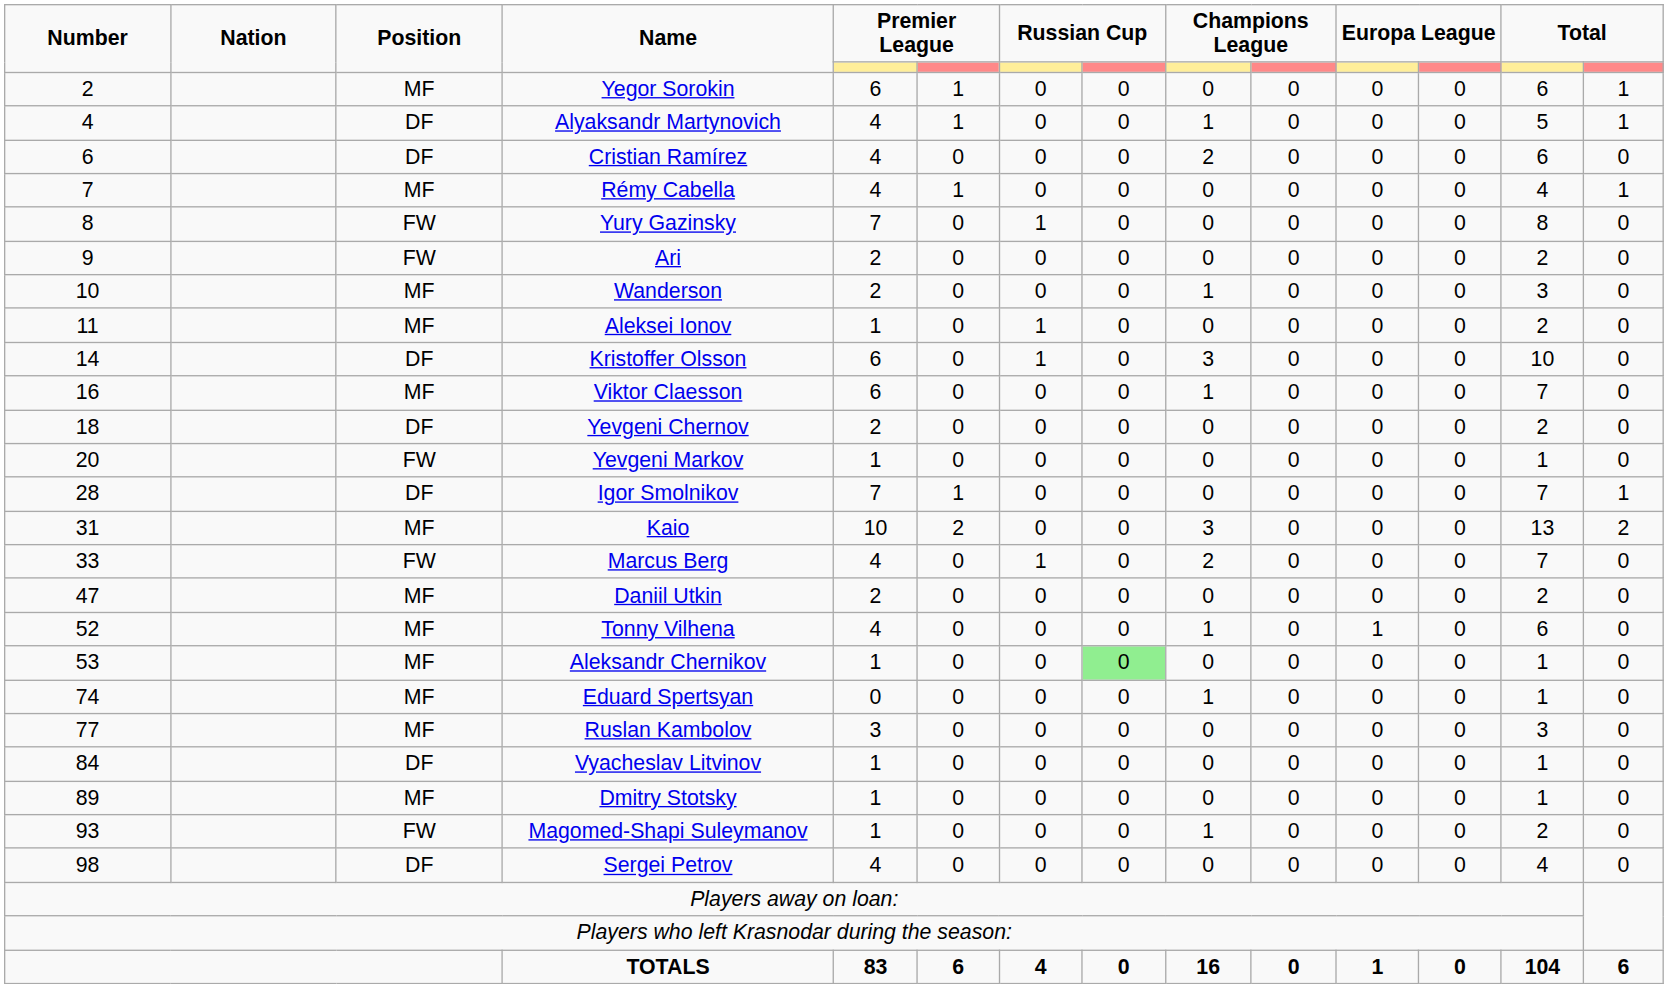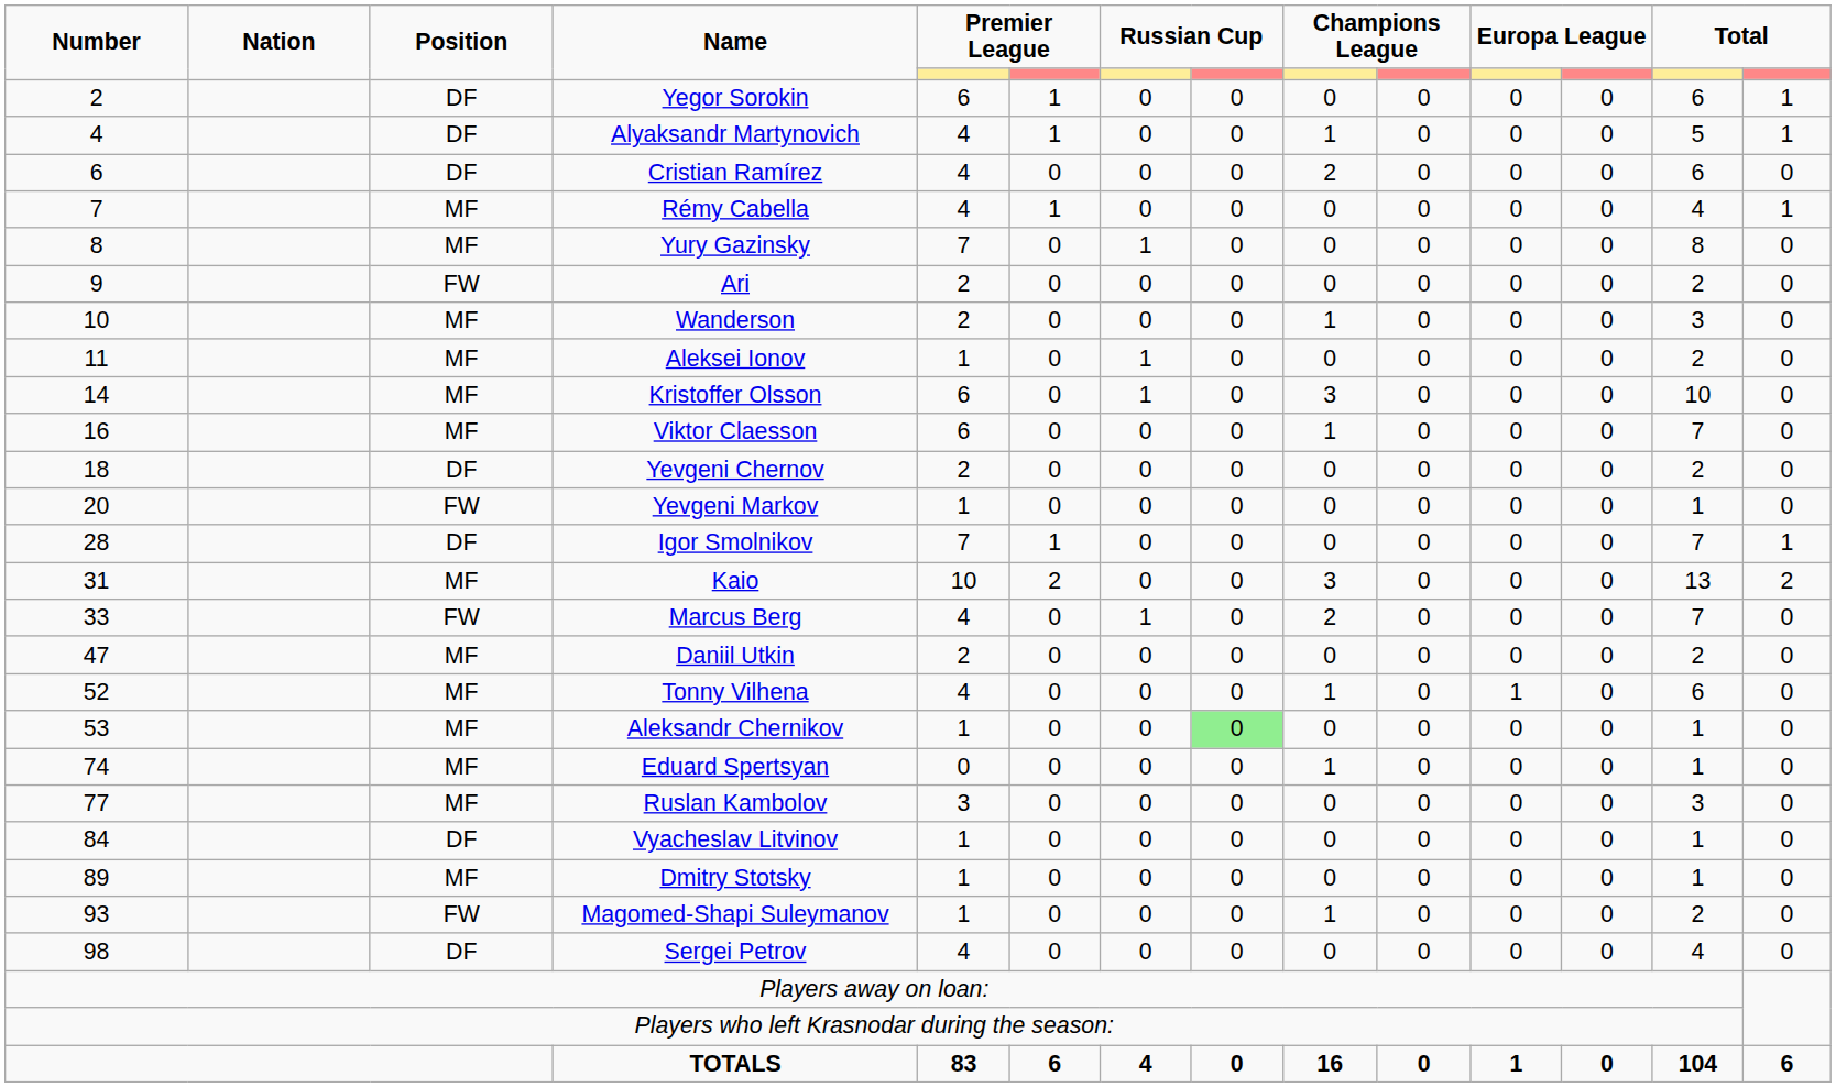 <table class="wikitable" style="font-size: 100%; text-align: center;">
 <tr>
 <td rowspan="2" width="10%" align="center"><strong>Number</strong></td>
 <td rowspan="2" width="10%" align="center"><strong>Nation</strong></td>
 <td rowspan="2" width="10%" align="center"><strong>Position</strong></td>
 <td rowspan="2" width="20%" align="center"><strong>Name</strong></td>
 <td colspan="2" align="center"><strong>Premier League</strong></td>
 <td colspan="2" align="center"><strong>Russian Cup</strong></td>
 <td colspan="2" align="center"><strong>Champions League</strong></td>
 <td colspan="2" align="center"><strong>Europa League</strong></td>
 <td colspan="2" align="center"><strong>Total</strong></td>
 </tr>
 <tr>
 <th width=60 style="background: #FFEE99"></th>
 <th width=60 style="background: #FF8888"></th>
 <th width=60 style="background: #FFEE99"></th>
 <th width=60 style="background: #FF8888"></th>
 <th width=60 style="background: #FFEE99"></th>
 <th width=60 style="background: #FF8888"></th>
 <th width=60 style="background: #FFEE99"></th>
 <th width=60 style="background: #FF8888"></th>
 <th width=60 style="background: #FFEE99"></th>
 <th width=60 style="background: #FF8888"></th>
 </tr>
 <tr>
 <td>2</td>
 <td></td>
-<td>MF</td>
+<td>DF</td>
 <td><a href='#'>Yegor Sorokin</a></td>
 <td>6</td>
 <td>1</td>
 <td>0</td>
 <td>0</td>
 <td>0</td>
 <td>0</td>
 <td>0</td>
 <td>0</td>
 <td>6</td>
 <td>1</td>
 </tr>
 <tr>
 <td>4</td>
 <td></td>
 <td>DF</td>
 <td><a href='#'>Alyaksandr Martynovich</a></td>
 <td>4</td>
 <td>1</td>
 <td>0</td>
 <td>0</td>
 <td>1</td>
 <td>0</td>
 <td>0</td>
 <td>0</td>
 <td>5</td>
 <td>1</td>
 </tr>
 <tr>
 <td>6</td>
 <td></td>
 <td>DF</td>
 <td><a href='#'>Cristian Ramírez</a></td>
 <td>4</td>
 <td>0</td>
 <td>0</td>
 <td>0</td>
 <td>2</td>
 <td>0</td>
 <td>0</td>
 <td>0</td>
 <td>6</td>
 <td>0</td>
 </tr>
 <tr>
 <td>7</td>
 <td></td>
 <td>MF</td>
 <td><a href='#'>Rémy Cabella</a></td>
 <td>4</td>
 <td>1</td>
 <td>0</td>
 <td>0</td>
 <td>0</td>
 <td>0</td>
 <td>0</td>
 <td>0</td>
 <td>4</td>
 <td>1</td>
 </tr>
 <tr>
 <td>8</td>
 <td></td>
-<td>FW</td>
+<td>MF</td>
 <td><a href='#'>Yury Gazinsky</a></td>
 <td>7</td>
 <td>0</td>
 <td>1</td>
 <td>0</td>
 <td>0</td>
 <td>0</td>
 <td>0</td>
 <td>0</td>
 <td>8</td>
 <td>0</td>
 </tr>
 <tr>
 <td>9</td>
 <td></td>
 <td>FW</td>
 <td><a href='#'>Ari</a></td>
 <td>2</td>
 <td>0</td>
 <td>0</td>
 <td>0</td>
 <td>0</td>
 <td>0</td>
 <td>0</td>
 <td>0</td>
 <td>2</td>
 <td>0</td>
 </tr>
 <tr>
 <td>10</td>
 <td></td>
 <td>MF</td>
 <td><a href='#'>Wanderson</a></td>
 <td>2</td>
 <td>0</td>
 <td>0</td>
 <td>0</td>
 <td>1</td>
 <td>0</td>
 <td>0</td>
 <td>0</td>
 <td>3</td>
 <td>0</td>
 </tr>
 <tr>
 <td>11</td>
 <td></td>
 <td>MF</td>
 <td><a href='#'>Aleksei Ionov</a></td>
 <td>1</td>
 <td>0</td>
 <td>1</td>
 <td>0</td>
 <td>0</td>
 <td>0</td>
 <td>0</td>
 <td>0</td>
 <td>2</td>
 <td>0</td>
 </tr>
 <tr>
 <td>14</td>
 <td></td>
-<td>DF</td>
+<td>MF</td>
 <td><a href='#'>Kristoffer Olsson</a></td>
 <td>6</td>
 <td>0</td>
 <td>1</td>
 <td>0</td>
 <td>3</td>
 <td>0</td>
 <td>0</td>
 <td>0</td>
 <td>10</td>
 <td>0</td>
 </tr>
 <tr>
 <td>16</td>
 <td></td>
 <td>MF</td>
 <td><a href='#'>Viktor Claesson</a></td>
 <td>6</td>
 <td>0</td>
 <td>0</td>
 <td>0</td>
 <td>1</td>
 <td>0</td>
 <td>0</td>
 <td>0</td>
 <td>7</td>
 <td>0</td>
 </tr>
 <tr>
 <td>18</td>
 <td></td>
 <td>DF</td>
 <td><a href='#'>Yevgeni Chernov</a></td>
 <td>2</td>
 <td>0</td>
 <td>0</td>
 <td>0</td>
 <td>0</td>
 <td>0</td>
 <td>0</td>
 <td>0</td>
 <td>2</td>
 <td>0</td>
 </tr>
 <tr>
 <td>20</td>
 <td></td>
 <td>FW</td>
 <td><a href='#'>Yevgeni Markov</a></td>
 <td>1</td>
 <td>0</td>
 <td>0</td>
 <td>0</td>
 <td>0</td>
 <td>0</td>
 <td>0</td>
 <td>0</td>
 <td>1</td>
 <td>0</td>
 </tr>
 <tr>
 <td>28</td>
 <td></td>
 <td>DF</td>
 <td><a href='#'>Igor Smolnikov</a></td>
 <td>7</td>
 <td>1</td>
 <td>0</td>
 <td>0</td>
 <td>0</td>
 <td>0</td>
 <td>0</td>
 <td>0</td>
 <td>7</td>
 <td>1</td>
 </tr>
 <tr>
 <td>31</td>
 <td></td>
 <td>MF</td>
 <td><a href='#'>Kaio</a></td>
 <td>10</td>
 <td>2</td>
 <td>0</td>
 <td>0</td>
 <td>3</td>
 <td>0</td>
 <td>0</td>
 <td>0</td>
 <td>13</td>
 <td>2</td>
 </tr>
 <tr>
 <td>33</td>
 <td></td>
 <td>FW</td>
 <td><a href='#'>Marcus Berg</a></td>
 <td>4</td>
 <td>0</td>
 <td>1</td>
 <td>0</td>
 <td>2</td>
 <td>0</td>
 <td>0</td>
 <td>0</td>
 <td>7</td>
 <td>0</td>
 </tr>
 <tr>
 <td>47</td>
 <td></td>
 <td>MF</td>
 <td><a href='#'>Daniil Utkin</a></td>
 <td>2</td>
 <td>0</td>
 <td>0</td>
 <td>0</td>
 <td>0</td>
 <td>0</td>
 <td>0</td>
 <td>0</td>
 <td>2</td>
 <td>0</td>
 </tr>
 <tr>
 <td>52</td>
 <td></td>
 <td>MF</td>
 <td><a href='#'>Tonny Vilhena</a></td>
 <td>4</td>
 <td>0</td>
 <td>0</td>
 <td>0</td>
 <td>1</td>
 <td>0</td>
 <td>1</td>
 <td>0</td>
 <td>6</td>
 <td>0</td>
 </tr>
 <tr>
 <td>53</td>
 <td></td>
 <td>MF</td>
 <td><a href='#'>Aleksandr Chernikov</a></td>
 <td>1</td>
 <td>0</td>
 <td>0</td>
 <td style="background: lightgreen;">0</td>
 <td>0</td>
 <td>0</td>
 <td>0</td>
 <td>0</td>
 <td>1</td>
 <td>0</td>
 </tr>
 <tr>
 <td>74</td>
 <td></td>
 <td>MF</td>
 <td><a href='#'>Eduard Spertsyan</a></td>
 <td>0</td>
 <td>0</td>
 <td>0</td>
 <td>0</td>
 <td>1</td>
 <td>0</td>
 <td>0</td>
 <td>0</td>
 <td>1</td>
 <td>0</td>
 </tr>
 <tr>
 <td>77</td>
 <td></td>
 <td>MF</td>
 <td><a href='#'>Ruslan Kambolov</a></td>
 <td>3</td>
 <td>0</td>
 <td>0</td>
 <td>0</td>
 <td>0</td>
 <td>0</td>
 <td>0</td>
 <td>0</td>
 <td>3</td>
 <td>0</td>
 </tr>
 <tr>
 <td>84</td>
 <td></td>
 <td>DF</td>
 <td><a href='#'>Vyacheslav Litvinov</a></td>
 <td>1</td>
 <td>0</td>
 <td>0</td>
 <td>0</td>
 <td>0</td>
 <td>0</td>
 <td>0</td>
 <td>0</td>
 <td>1</td>
 <td>0</td>
 </tr>
 <tr>
 <td>89</td>
 <td></td>
 <td>MF</td>
 <td><a href='#'>Dmitry Stotsky</a></td>
 <td>1</td>
 <td>0</td>
 <td>0</td>
 <td>0</td>
 <td>0</td>
 <td>0</td>
 <td>0</td>
 <td>0</td>
 <td>1</td>
 <td>0</td>
 </tr>
 <tr>
 <td>93</td>
 <td></td>
 <td>FW</td>
 <td><a href='#'>Magomed-Shapi Suleymanov</a></td>
 <td>1</td>
 <td>0</td>
 <td>0</td>
 <td>0</td>
 <td>1</td>
 <td>0</td>
 <td>0</td>
 <td>0</td>
 <td>2</td>
 <td>0</td>
 </tr>
 <tr>
 <td>98</td>
 <td></td>
 <td>DF</td>
 <td><a href='#'>Sergei Petrov</a></td>
 <td>4</td>
 <td>0</td>
 <td>0</td>
 <td>0</td>
 <td>0</td>
 <td>0</td>
 <td>0</td>
 <td>0</td>
 <td>4</td>
 <td>0</td>
 </tr>
 <tr>
 <td colspan="13"><em>Players away on loan:</em></td>
 </tr>
 <tr>
 <td colspan="13"><em>Players who left Krasnodar during the season:</em></td>
 </tr>
 <tr>
 <td colspan="3"></td>
 <td><strong>TOTALS</strong></td>
 <td><strong>83</strong></td>
 <td><strong>6</strong></td>
 <td><strong>4</strong></td>
 <td><strong>0</strong></td>
 <td><strong>16</strong></td>
 <td><strong>0</strong></td>
 <td><strong>1</strong></td>
 <td><strong>0</strong></td>
 <td><strong>104</strong></td>
 <td><strong>6</strong></td>
 </tr>
 </table>
